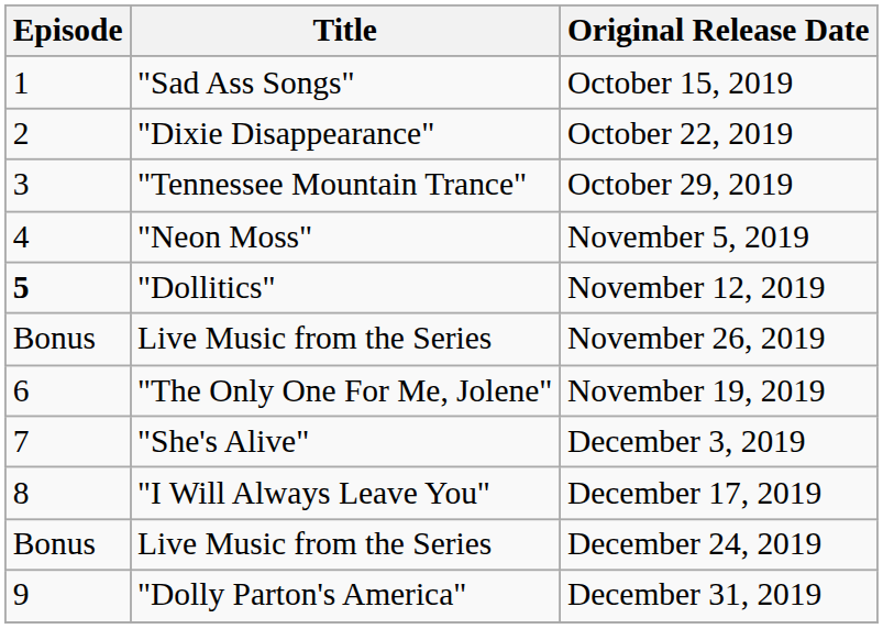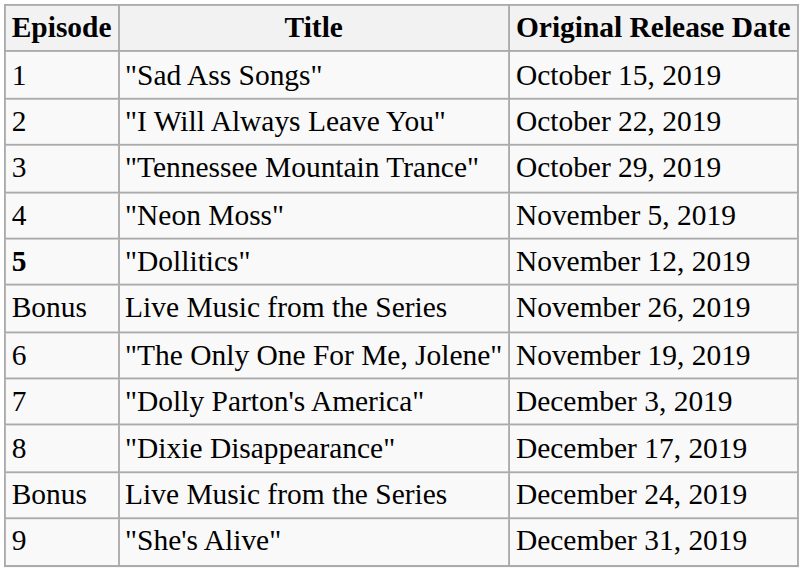 <table class="wikitable">
 <tr>
 <th>Episode</th>
 <th>Title</th>
 <th>Original Release Date</th>
 </tr>
 <tr>
 <td>1</td>
 <td>"Sad Ass Songs"</td>
 <td>October 15, 2019</td>
 </tr>
 <tr>
 <td>2</td>
-<td>"Dixie Disappearance"</td>
+<td>"I Will Always Leave You"</td>
 <td>October 22, 2019</td>
 </tr>
 <tr>
 <td>3</td>
 <td>"Tennessee Mountain Trance"</td>
 <td>October 29, 2019</td>
 </tr>
 <tr>
 <td>4</td>
 <td>"Neon Moss"</td>
 <td>November 5, 2019</td>
 </tr>
 <tr>
 <td><strong>5</strong></td>
 <td>"Dollitics"</td>
 <td>November 12, 2019</td>
 </tr>
 <tr>
 <td>Bonus</td>
 <td>Live Music from the Series</td>
 <td>November 26, 2019</td>
 </tr>
 <tr>
 <td>6</td>
 <td>"The Only One For Me, Jolene"</td>
 <td>November 19, 2019</td>
 </tr>
 <tr>
 <td>7</td>
-<td>"She's Alive"</td>
+<td>"Dolly Parton's America"</td>
 <td>December 3, 2019</td>
 </tr>
 <tr>
 <td>8</td>
-<td>"I Will Always Leave You"</td>
+<td>"Dixie Disappearance"</td>
 <td>December 17, 2019</td>
 </tr>
 <tr>
 <td>Bonus</td>
 <td>Live Music from the Series</td>
 <td>December 24, 2019</td>
 </tr>
 <tr>
 <td>9</td>
-<td>"Dolly Parton's America"</td>
+<td>"She's Alive"</td>
 <td>December 31, 2019</td>
 </tr>
 <tr>
 </tr>
 </table>
